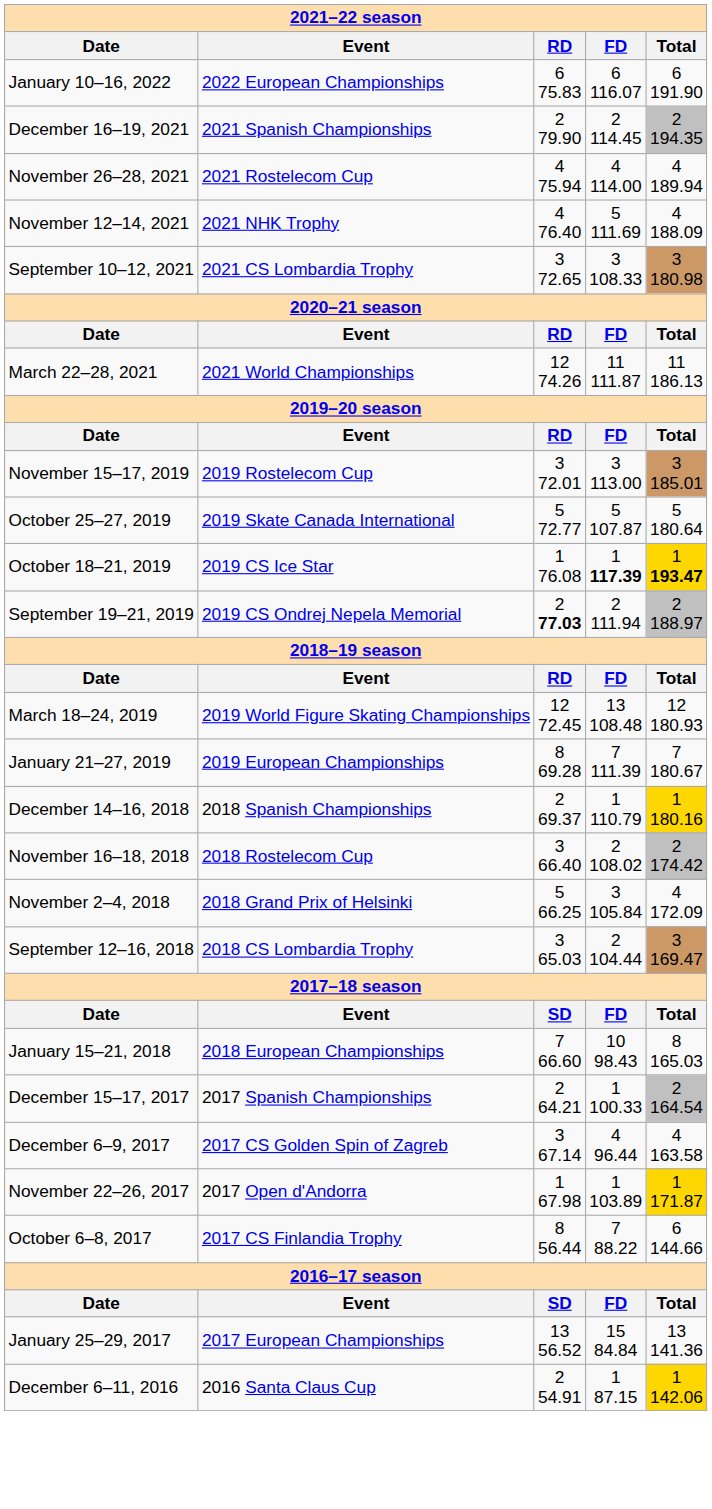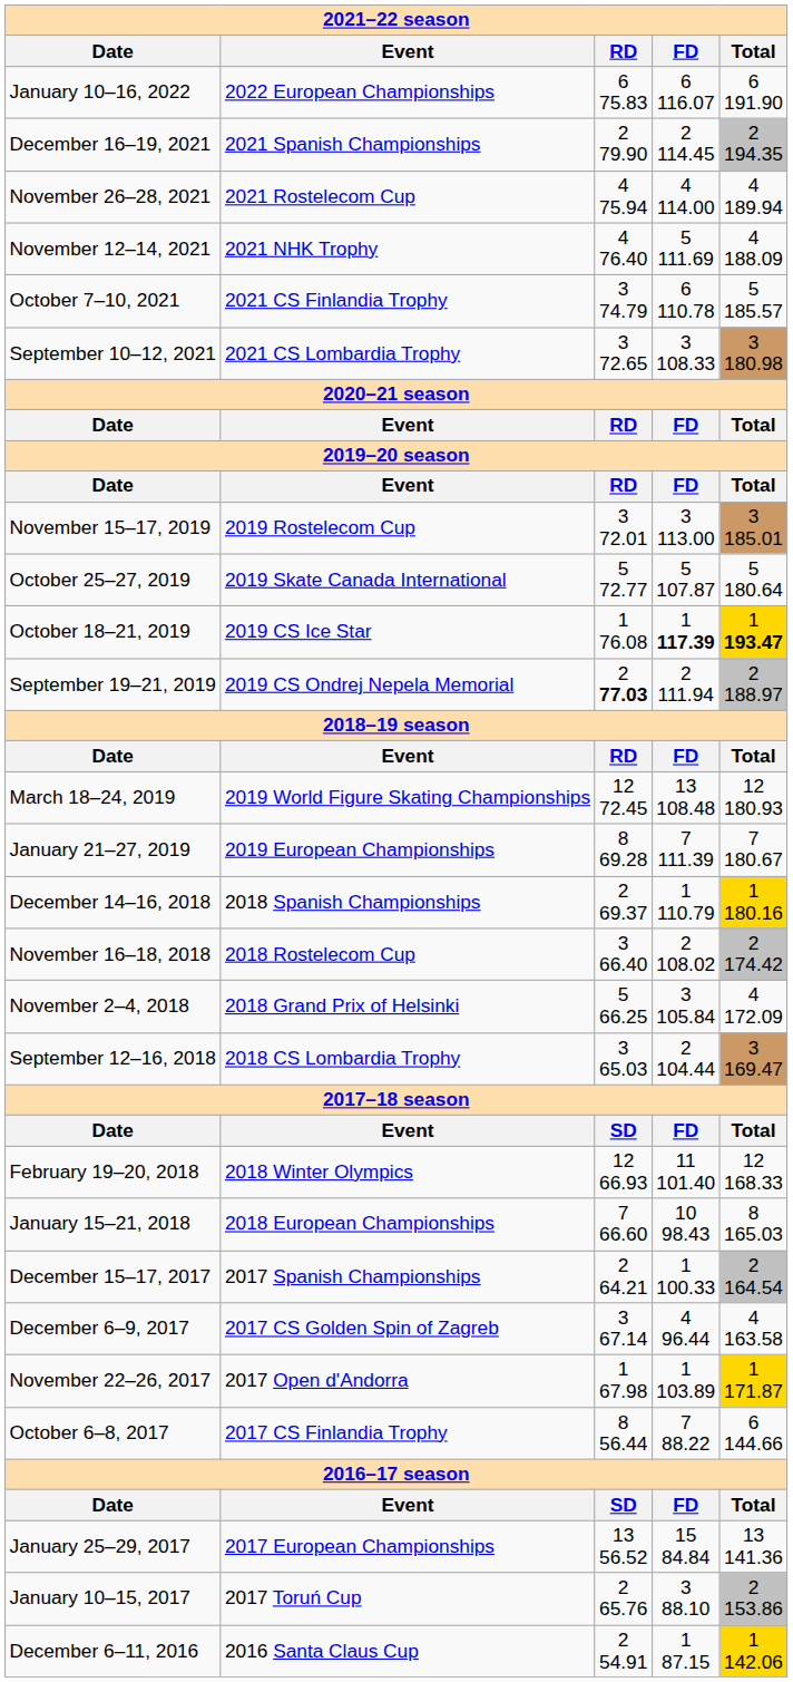 <table class="wikitable">
 <tr>
 <th style="background-color: #ffdead; " colspan=5 align=center><a href='#'>2021–22 season</a></th>
 </tr>
 <tr>
 <th>Date</th>
 <th>Event</th>
 <th><a href='#'>RD</a></th>
 <th><a href='#'>FD</a></th>
 <th>Total</th>
 </tr>
 <tr>
 <td>January 10–16, 2022</td>
 <td><a href='#'>2022 European Championships</a></td>
 <td align=center>6 <br> 75.83</td>
 <td align=center>6 <br> 116.07</td>
 <td align=center>6 <br> 191.90</td>
 </tr>
 <tr>
 <td>December 16–19, 2021</td>
 <td><a href='#'>2021 Spanish Championships</a></td>
 <td align=center>2 <br> 79.90</td>
 <td align=center>2 <br> 114.45</td>
 <td align=center bgcolor=silver>2 <br> 194.35</td>
 </tr>
 <tr>
 <td>November 26–28, 2021</td>
 <td><a href='#'>2021 Rostelecom Cup</a></td>
 <td align=center>4 <br> 75.94</td>
 <td align=center>4 <br> 114.00</td>
 <td align=center>4 <br> 189.94</td>
 </tr>
 <tr>
 <td>November 12–14, 2021</td>
 <td><a href='#'>2021 NHK Trophy</a></td>
 <td align=center>4 <br> 76.40</td>
 <td align=center>5 <br> 111.69</td>
 <td align=center>4 <br> 188.09</td>
 </tr>
 <tr>
+<td>October 7–10, 2021</td>
+<td><a href='#'>2021 CS Finlandia Trophy</a></td>
+<td align=center>3 <br> 74.79</td>
+<td align=center>6 <br> 110.78</td>
+<td align=center>5 <br> 185.57</td>
+</tr>
+<tr>
 <td>September 10–12, 2021</td>
 <td><a href='#'>2021 CS Lombardia Trophy</a></td>
 <td align=center>3 <br> 72.65</td>
 <td align=center>3 <br> 108.33</td>
 <td align=center bgcolor=cc9966>3 <br> 180.98</td>
 </tr>
 <tr>
 <th style="background-color: #ffdead; " colspan=5 align=center><a href='#'>2020–21 season</a></th>
 </tr>
 <tr>
 <th>Date</th>
 <th>Event</th>
 <th><a href='#'>RD</a></th>
 <th><a href='#'>FD</a></th>
 <th>Total</th>
-</tr>
-<tr>
-<td>March 22–28, 2021</td>
-<td><a href='#'>2021 World Championships</a></td>
-<td align=center>12 <br> 74.26</td>
-<td align=center>11 <br> 111.87</td>
-<td align=center>11 <br> 186.13</td>
 </tr>
 <tr>
 <th style="background-color: #ffdead; " colspan=5 align=center><a href='#'>2019–20 season</a></th>
 </tr>
 <tr>
 <th>Date</th>
 <th>Event</th>
 <th><a href='#'>RD</a></th>
 <th><a href='#'>FD</a></th>
 <th>Total</th>
 </tr>
 <tr>
 <td>November 15–17, 2019</td>
 <td><a href='#'>2019 Rostelecom Cup</a></td>
 <td align=center>3 <br> 72.01</td>
 <td align=center>3 <br> 113.00</td>
 <td align=center bgcolor=cc9966>3 <br> 185.01</td>
 </tr>
 <tr>
 <td>October 25–27, 2019</td>
 <td><a href='#'>2019 Skate Canada International</a></td>
 <td align=center>5 <br> 72.77</td>
 <td align=center>5 <br> 107.87</td>
 <td align=center>5 <br> 180.64</td>
 </tr>
 <tr>
 <td>October 18–21, 2019</td>
 <td><a href='#'>2019 CS Ice Star</a></td>
 <td align=center>1 <br> 76.08</td>
 <td align=center>1 <br> <strong>117.39</strong></td>
 <td align=center bgcolor=gold>1 <br> <strong>193.47</strong></td>
 </tr>
 <tr>
 <td>September 19–21, 2019</td>
 <td><a href='#'>2019 CS Ondrej Nepela Memorial</a></td>
 <td align=center>2 <br> <strong>77.03</strong></td>
 <td align=center>2 <br> 111.94</td>
 <td align=center bgcolor=silver>2 <br> 188.97</td>
 </tr>
 <tr>
 <th style="background-color: #ffdead; " colspan=5 align=center><a href='#'>2018–19 season</a></th>
 </tr>
 <tr>
 <th>Date</th>
 <th>Event</th>
 <th><a href='#'>RD</a></th>
 <th><a href='#'>FD</a></th>
 <th>Total</th>
 </tr>
 <tr>
 <td>March 18–24, 2019</td>
 <td><a href='#'>2019 World Figure Skating Championships</a></td>
 <td align=center>12 <br> 72.45</td>
 <td align=center>13 <br> 108.48</td>
 <td align=center>12 <br> 180.93</td>
 </tr>
 <tr>
 <td>January 21–27, 2019</td>
 <td><a href='#'>2019 European Championships</a></td>
 <td align=center>8 <br> 69.28</td>
 <td align=center>7 <br> 111.39</td>
 <td align=center>7 <br> 180.67</td>
 </tr>
 <tr>
 <td>December 14–16, 2018</td>
 <td>2018 <a href='#'>Spanish Championships</a></td>
 <td align=center>2 <br> 69.37</td>
 <td align=center>1 <br> 110.79</td>
 <td align=center bgcolor=gold>1 <br> 180.16</td>
 </tr>
 <tr>
 <td>November 16–18, 2018</td>
 <td><a href='#'>2018 Rostelecom Cup</a></td>
 <td align=center>3 <br> 66.40</td>
 <td align=center>2 <br> 108.02</td>
 <td align=center bgcolor=silver>2 <br> 174.42</td>
 </tr>
 <tr>
 <td>November 2–4, 2018</td>
 <td><a href='#'>2018 Grand Prix of Helsinki</a></td>
 <td align=center>5 <br> 66.25</td>
 <td align=center>3 <br> 105.84</td>
 <td align=center>4 <br> 172.09</td>
 </tr>
 <tr>
 <td>September 12–16, 2018</td>
 <td><a href='#'>2018 CS Lombardia Trophy</a></td>
 <td align=center>3 <br> 65.03</td>
 <td align=center>2 <br> 104.44</td>
 <td align=center bgcolor=cc9966>3 <br> 169.47</td>
 </tr>
 <tr>
 <th style="background-color: #ffdead; " colspan=5 align=center><a href='#'>2017–18 season</a></th>
 </tr>
 <tr>
 <th>Date</th>
 <th>Event</th>
 <th><a href='#'>SD</a></th>
 <th><a href='#'>FD</a></th>
 <th>Total</th>
 </tr>
 <tr>
+<td>February 19–20, 2018</td>
+<td><a href='#'>2018 Winter Olympics</a></td>
+<td align=center>12 <br> 66.93</td>
+<td align=center>11 <br> 101.40</td>
+<td align=center>12 <br> 168.33</td>
+</tr>
+<tr>
 <td>January 15–21, 2018</td>
 <td><a href='#'>2018 European Championships</a></td>
 <td align=center>7 <br> 66.60</td>
 <td align=center>10 <br> 98.43</td>
 <td align=center>8 <br> 165.03</td>
 </tr>
 <tr>
 <td>December 15–17, 2017</td>
 <td>2017 <a href='#'>Spanish Championships</a></td>
 <td align=center>2 <br> 64.21</td>
 <td align=center>1 <br> 100.33</td>
 <td align=center bgcolor=Silver>2 <br> 164.54</td>
 </tr>
 <tr>
 <td>December 6–9, 2017</td>
 <td><a href='#'>2017 CS Golden Spin of Zagreb</a></td>
 <td align=center>3 <br> 67.14</td>
 <td align=center>4 <br> 96.44</td>
 <td align=center>4 <br> 163.58</td>
 </tr>
 <tr>
 <td>November 22–26, 2017</td>
 <td>2017 <a href='#'>Open d'Andorra</a></td>
 <td align=center>1 <br> 67.98</td>
 <td align=center>1 <br> 103.89</td>
 <td align=center bgcolor=Gold>1 <br> 171.87</td>
 </tr>
 <tr>
 <td>October 6–8, 2017</td>
 <td><a href='#'>2017 CS Finlandia Trophy</a></td>
 <td align=center>8 <br> 56.44</td>
 <td align=center>7 <br> 88.22</td>
 <td align=center>6 <br> 144.66</td>
 </tr>
 <tr>
 <th style="background-color: #ffdead; " colspan=5 align=center><a href='#'>2016–17 season</a></th>
 </tr>
 <tr>
 <th>Date</th>
 <th>Event</th>
 <th><a href='#'>SD</a></th>
 <th><a href='#'>FD</a></th>
 <th>Total</th>
 </tr>
 <tr>
 <td>January 25–29, 2017</td>
 <td><a href='#'>2017 European Championships</a></td>
 <td align=center>13 <br> 56.52</td>
 <td align=center>15 <br> 84.84</td>
 <td align=center>13 <br> 141.36</td>
 </tr>
 <tr>
+<td>January 10–15, 2017</td>
+<td>2017 <a href='#'>Toruń Cup</a></td>
+<td align=center>2 <br> 65.76</td>
+<td align=center>3 <br> 88.10</td>
+<td align=center bgcolor=Silver>2 <br> 153.86</td>
+</tr>
+<tr>
 <td>December 6–11, 2016</td>
 <td>2016 <a href='#'>Santa Claus Cup</a></td>
 <td align=center>2 <br> 54.91</td>
 <td align=center>1 <br> 87.15</td>
 <td align=center bgcolor=Gold>1 <br> 142.06</td>
 </tr>
 </table>
